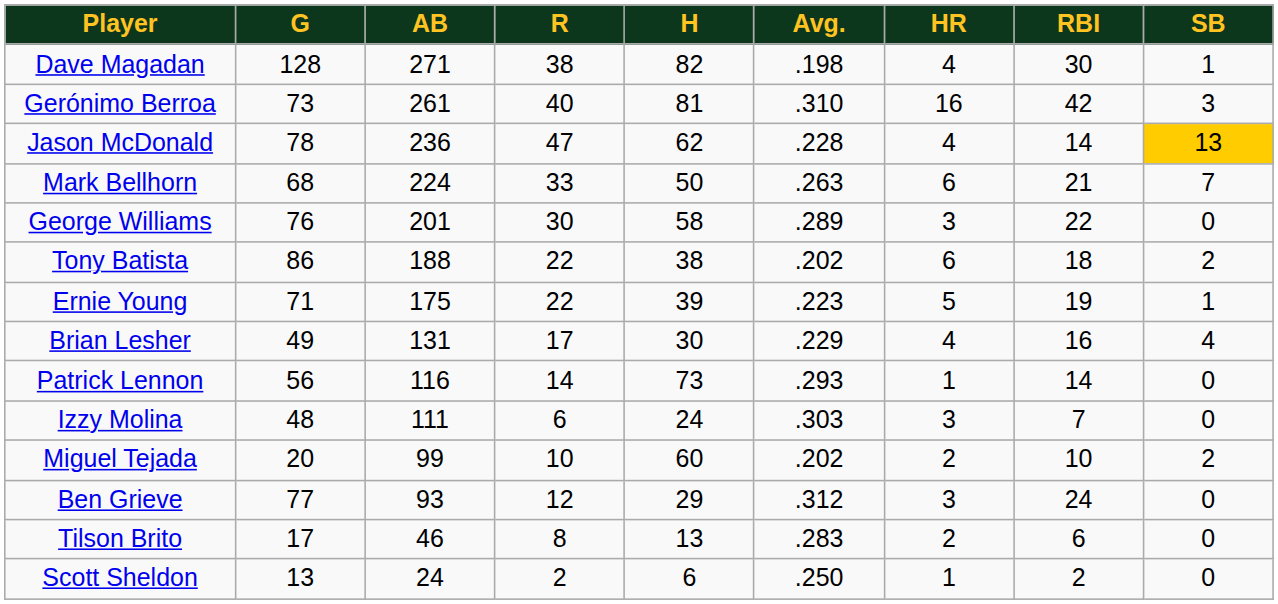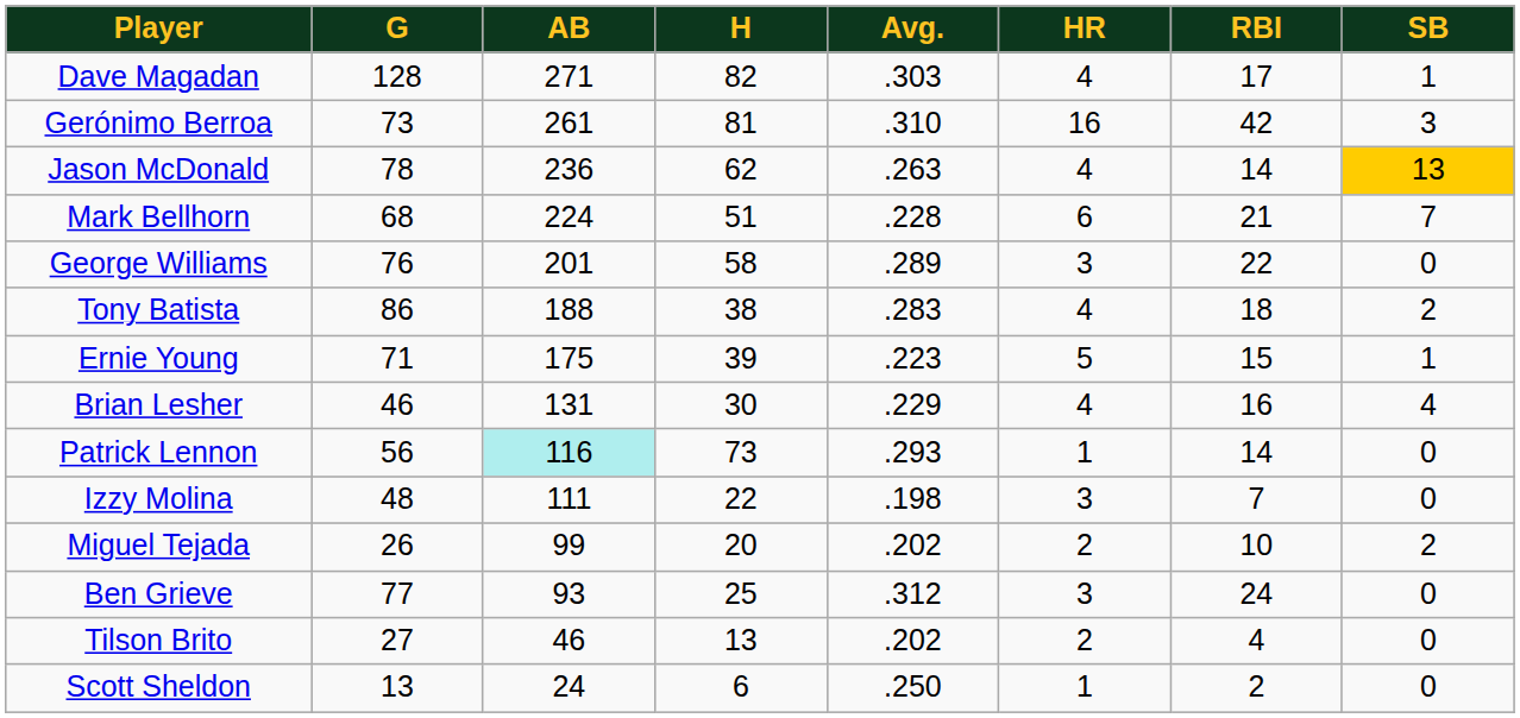 <table class="wikitable sortable">
 <tr>
 <th style="background:#0C371D;color:#ffc322;" width="16%">Player</th>
 <th style="background:#0C371D;color:#ffc322;" width="9%">G</th>
 <th style="background:#0C371D;color:#ffc322;" width="9%">AB</th>
-<th style="background:#0C371D;color:#ffc322;" width="9%">R</th>
 <th style="background:#0C371D;color:#ffc322;" width="9%">H</th>
 <th style="background:#0C371D;color:#ffc322;" width="9%">Avg.</th>
 <th style="background:#0C371D;color:#ffc322;" width="9%">HR</th>
 <th style="background:#0C371D;color:#ffc322;" width="9%">RBI</th>
 <th style="background:#0C371D;color:#ffc322;" width="9%">SB</th>
 </tr>
 <tr align="center">
 <td><a href='#'>Dave Magadan</a></td>
 <td>128</td>
 <td>271</td>
-<td>38</td>
 <td>82</td>
-<td>.198</td>
+<td>.303</td>
 <td>4</td>
-<td>30</td>
+<td>17</td>
 <td>1</td>
 </tr>
 <tr align=center>
 <td><a href='#'>Gerónimo Berroa</a></td>
 <td>73</td>
 <td>261</td>
-<td>40</td>
 <td>81</td>
 <td>.310</td>
 <td>16</td>
 <td>42</td>
 <td>3</td>
 </tr>
 <tr align=center>
 <td><a href='#'>Jason McDonald</a></td>
 <td>78</td>
 <td>236</td>
-<td>47</td>
 <td>62</td>
-<td>.228</td>
+<td>.263</td>
 <td>4</td>
 <td>14</td>
 <td bgcolor="#FFCC00">13</td>
 </tr>
 <tr align=center>
 <td><a href='#'>Mark Bellhorn</a></td>
 <td>68</td>
 <td>224</td>
-<td>33</td>
-<td>50</td>
-<td>.263</td>
+<td>51</td>
+<td>.228</td>
 <td>6</td>
 <td>21</td>
 <td>7</td>
 </tr>
 <tr align=center>
 <td><a href='#'>George Williams</a></td>
 <td>76</td>
 <td>201</td>
-<td>30</td>
 <td>58</td>
 <td>.289</td>
 <td>3</td>
 <td>22</td>
 <td>0</td>
 </tr>
 <tr align=center>
 <td><a href='#'>Tony Batista</a></td>
 <td>86</td>
 <td>188</td>
-<td>22</td>
 <td>38</td>
-<td>.202</td>
-<td>6</td>
+<td>.283</td>
+<td>4</td>
 <td>18</td>
 <td>2</td>
 </tr>
 <tr align="center">
 <td><a href='#'>Ernie Young</a></td>
 <td>71</td>
 <td>175</td>
-<td>22</td>
 <td>39</td>
 <td>.223</td>
 <td>5</td>
-<td>19</td>
+<td>15</td>
 <td>1</td>
 </tr>
 <tr align="center">
 <td><a href='#'>Brian Lesher</a></td>
-<td>49</td>
+<td>46</td>
 <td>131</td>
-<td>17</td>
 <td>30</td>
 <td>.229</td>
 <td>4</td>
 <td>16</td>
 <td>4</td>
 </tr>
 <tr align="center">
 <td><a href='#'>Patrick Lennon</a></td>
 <td>56</td>
-<td>116</td>
-<td>14</td>
+<td style="background: paleturquoise;">116</td>
 <td>73</td>
 <td>.293</td>
 <td>1</td>
 <td>14</td>
 <td>0</td>
 </tr>
 <tr align=center>
 <td><a href='#'>Izzy Molina</a></td>
 <td>48</td>
 <td>111</td>
-<td>6</td>
-<td>24</td>
-<td>.303</td>
+<td>22</td>
+<td>.198</td>
 <td>3</td>
 <td>7</td>
 <td>0</td>
 </tr>
 <tr align=center>
 <td><a href='#'>Miguel Tejada</a></td>
+<td>26</td>
+<td>99</td>
 <td>20</td>
-<td>99</td>
-<td>10</td>
-<td>60</td>
 <td>.202</td>
 <td>2</td>
 <td>10</td>
 <td>2</td>
 </tr>
 <tr align=center>
 <td><a href='#'>Ben Grieve</a></td>
 <td>77</td>
 <td>93</td>
-<td>12</td>
-<td>29</td>
+<td>25</td>
 <td>.312</td>
 <td>3</td>
 <td>24</td>
 <td>0</td>
 </tr>
 <tr align=center>
 <td><a href='#'>Tilson Brito</a></td>
-<td>17</td>
+<td>27</td>
 <td>46</td>
-<td>8</td>
 <td>13</td>
-<td>.283</td>
+<td>.202</td>
 <td>2</td>
-<td>6</td>
+<td>4</td>
 <td>0</td>
 </tr>
 <tr align="center">
 <td><a href='#'>Scott Sheldon</a></td>
 <td>13</td>
 <td>24</td>
-<td>2</td>
 <td>6</td>
 <td>.250</td>
 <td>1</td>
 <td>2</td>
 <td>0</td>
 </tr>
 </table>
